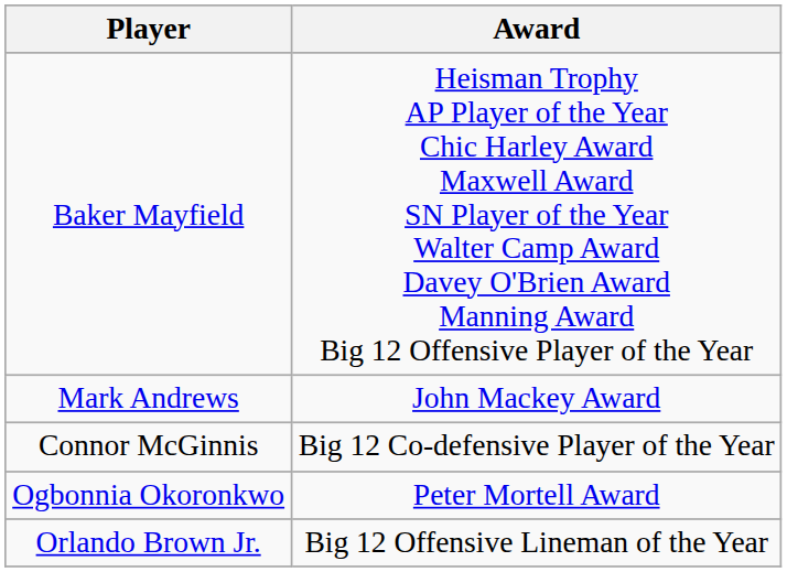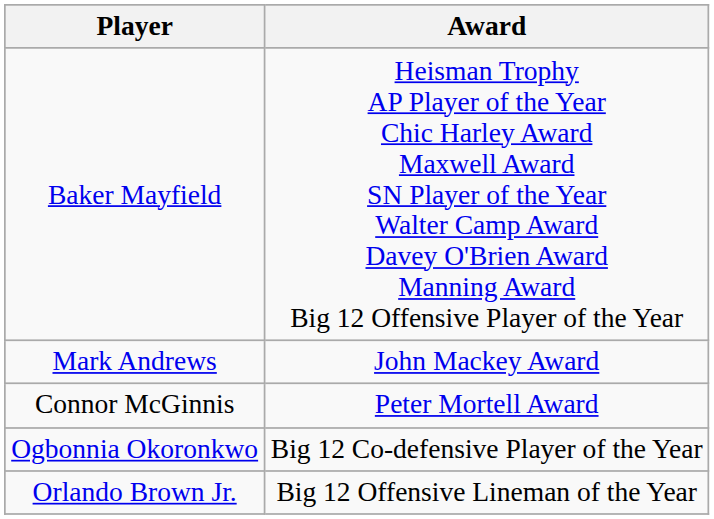 <table class="wikitable" style="text-align: center">
 <tr align=center>
 <th style=>Player</th>
 <th style=>Award</th>
 </tr>
 <tr>
 <td><a href='#'>Baker Mayfield</a></td>
 <td><a href='#'>Heisman Trophy</a> <br> <a href='#'>AP Player of the Year</a> <br> <a href='#'>Chic Harley Award</a> <br> <a href='#'>Maxwell Award</a> <br> <a href='#'>SN Player of the Year</a> <br> <a href='#'>Walter Camp Award</a> <br> <a href='#'>Davey O'Brien Award</a> <br> <a href='#'>Manning Award</a> <br> Big 12 Offensive Player of the Year</td>
 </tr>
 <tr>
 <td><a href='#'>Mark Andrews</a></td>
 <td><a href='#'>John Mackey Award</a></td>
 </tr>
 <tr>
 <td>Connor McGinnis</td>
-<td>Big 12 Co-defensive Player of the Year</td>
+<td><a href='#'>Peter Mortell Award</a></td>
 </tr>
 <tr>
 <td><a href='#'>Ogbonnia Okoronkwo</a></td>
-<td><a href='#'>Peter Mortell Award</a></td>
+<td>Big 12 Co-defensive Player of the Year</td>
 </tr>
 <tr>
 <td><a href='#'>Orlando Brown Jr.</a></td>
 <td>Big 12 Offensive Lineman of the Year</td>
 </tr>
 </table>
